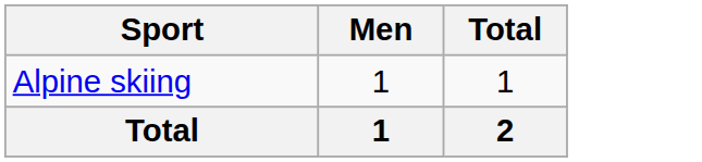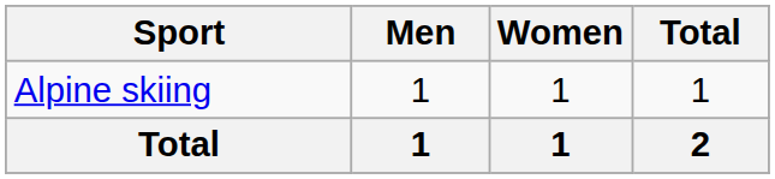 <table class="wikitable sortable" style=text-align:center>
 <tr>
 <th width=150>Sport</th>
 <th width=55>Men</th>
+<th width=55>Women</th>
 <th width=55>Total</th>
 </tr>
 <tr>
 <td align=left><a href='#'>Alpine skiing</a></td>
 <td>1</td>
 <td>1</td>
+<td>1</td>
 </tr>
 <tr>
 <th>Total</th>
 <th>1</th>
+<th>1</th>
 <th>2</th>
 </tr>
 </table>
